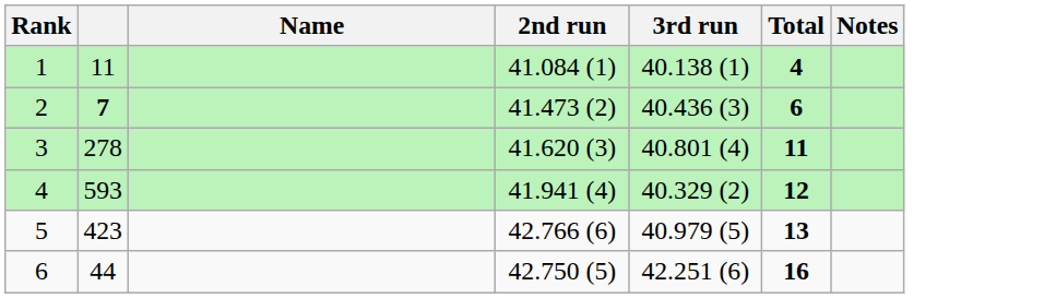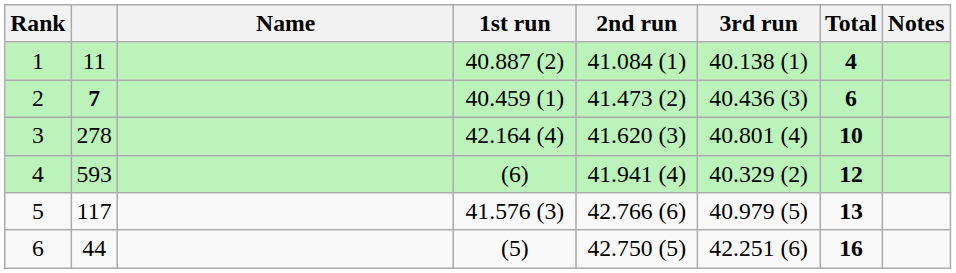 <table class="sortable wikitable" style="text-align:center;">
 <tr>
 <th width="30">Rank</th>
 <th width="20"></th>
 <th width="220">Name</th>
+<th width="75">1st run</th>
 <th width="75">2nd run</th>
 <th width="75">3rd run</th>
 <th width="30">Total</th>
 <th width="30">Notes</th>
 </tr>
 <tr bgcolor=#bbf3bb>
 <td>1</td>
 <td>11</td>
 <td align="left"></td>
+<td>40.887 (2)</td>
 <td>41.084 (1)</td>
 <td>40.138 (1)</td>
 <td><strong>4</strong></td>
 <td></td>
 </tr>
 <tr bgcolor=#bbf3bb>
 <td>2</td>
 <td><strong>7</strong></td>
 <td align="left"></td>
+<td>40.459 (1)</td>
 <td>41.473 (2)</td>
 <td>40.436 (3)</td>
 <td><strong>6</strong></td>
 <td></td>
 </tr>
 <tr bgcolor=#bbf3bb>
 <td>3</td>
 <td>278</td>
 <td align="left"></td>
+<td>42.164 (4)</td>
 <td>41.620 (3)</td>
 <td>40.801 (4)</td>
-<td><strong>11</strong></td>
+<td><strong>10</strong></td>
 <td></td>
 </tr>
 <tr bgcolor=#bbf3bb>
 <td>4</td>
 <td>593</td>
 <td align="left"></td>
+<td> (6)</td>
 <td>41.941 (4)</td>
 <td>40.329 (2)</td>
 <td><strong>12</strong></td>
 <td></td>
 </tr>
 <tr>
 <td>5</td>
-<td>423</td>
+<td>117</td>
 <td align="left"></td>
+<td>41.576 (3)</td>
 <td>42.766 (6)</td>
 <td>40.979 (5)</td>
 <td><strong>13</strong></td>
 <td></td>
 </tr>
 <tr>
 <td>6</td>
 <td>44</td>
 <td align="left"></td>
+<td> (5)</td>
 <td>42.750 (5)</td>
 <td>42.251 (6)</td>
 <td><strong>16</strong></td>
 <td></td>
 </tr>
 </table>
